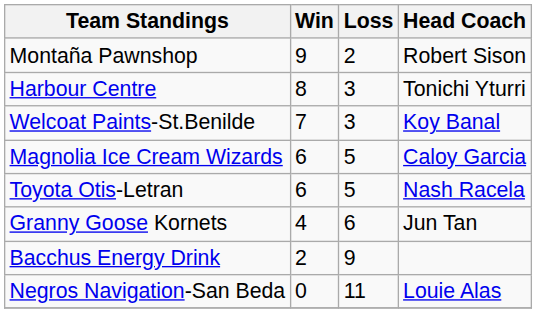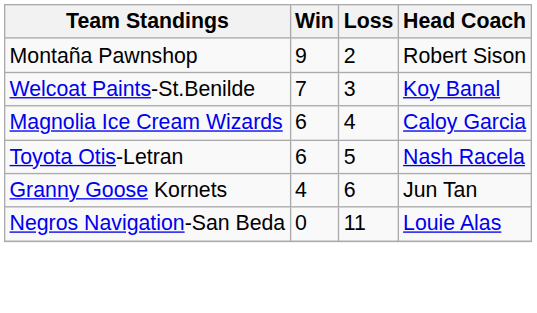 <table class="wikitable">
 <tr>
 <th>Team Standings</th>
 <th>Win</th>
 <th>Loss</th>
 <th>Head Coach</th>
 </tr>
 <tr>
 <td>Montaña Pawnshop</td>
 <td>9</td>
 <td>2</td>
 <td>Robert Sison</td>
 </tr>
 <tr>
-<td><a href='#'>Harbour Centre</a></td>
-<td>8</td>
-<td>3</td>
-<td>Tonichi Yturri</td>
-</tr>
-<tr>
 <td><a href='#'>Welcoat Paints</a>-St.Benilde</td>
 <td>7</td>
 <td>3</td>
 <td><a href='#'>Koy Banal</a></td>
 </tr>
 <tr>
 <td><a href='#'>Magnolia Ice Cream Wizards</a></td>
 <td>6</td>
-<td>5</td>
+<td>4</td>
 <td><a href='#'>Caloy Garcia</a></td>
 </tr>
 <tr>
 <td><a href='#'>Toyota Otis</a>-Letran</td>
 <td>6</td>
 <td>5</td>
 <td><a href='#'>Nash Racela</a></td>
 </tr>
 <tr>
 <td><a href='#'>Granny Goose</a> Kornets</td>
 <td>4</td>
 <td>6</td>
 <td>Jun Tan</td>
 </tr>
 <tr>
-<td><a href='#'>Bacchus Energy Drink</a></td>
-<td>2</td>
-<td>9</td>
-<td></td>
-</tr>
-<tr>
 <td><a href='#'>Negros Navigation</a>-San Beda</td>
 <td>0</td>
 <td>11</td>
 <td><a href='#'>Louie Alas</a></td>
 </tr>
 <tr>
 </tr>
 </table>
